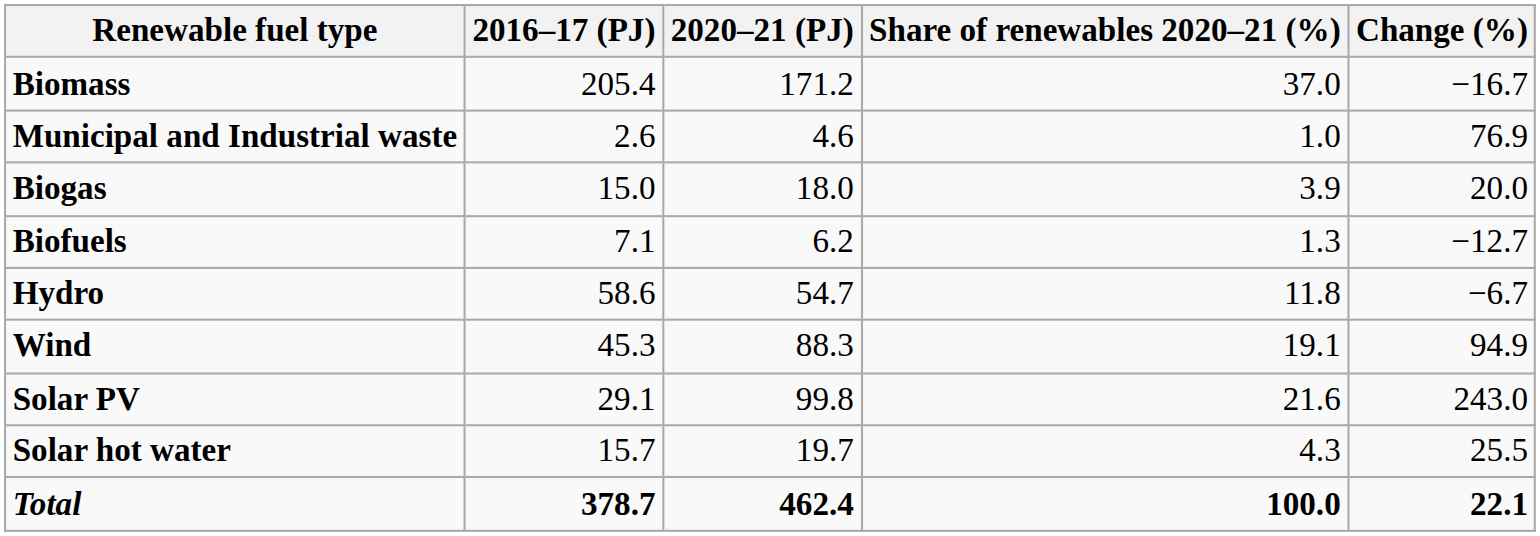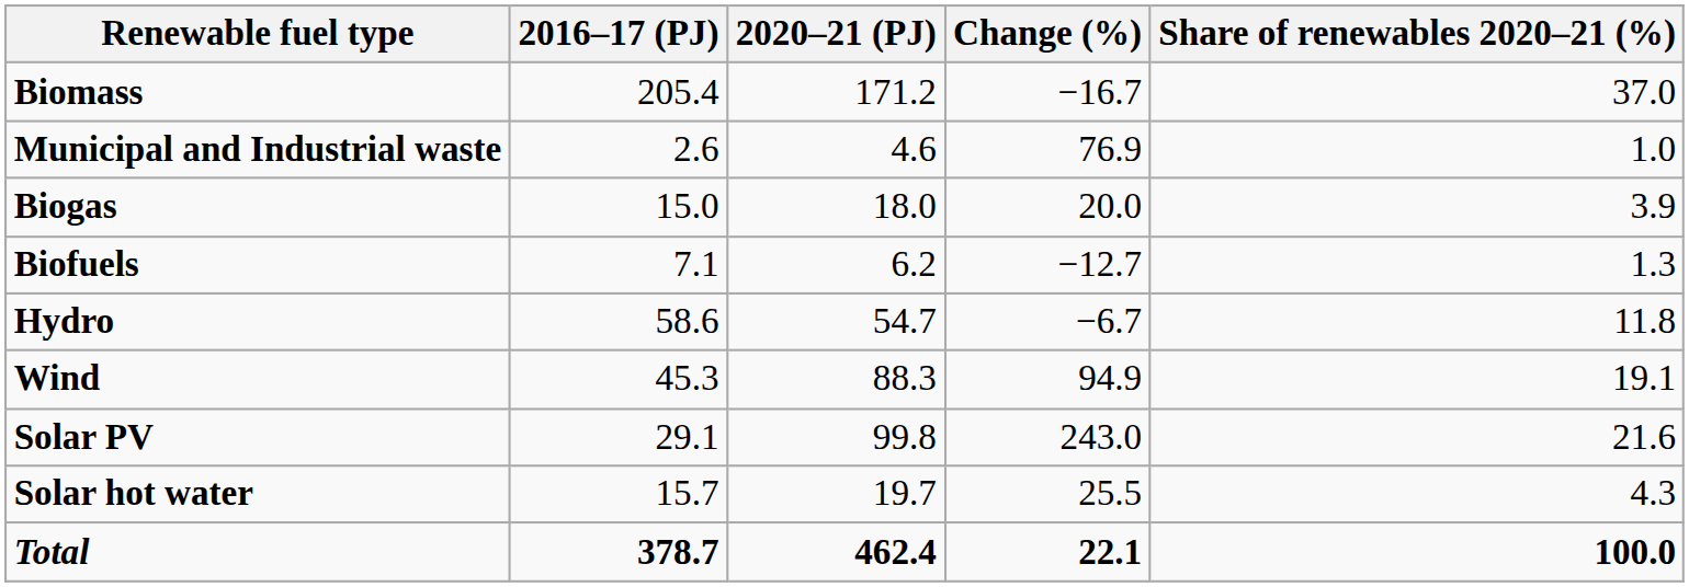 <table class="wikitable sortable" style="text-align: right">
 <tr>
 <th>Renewable fuel type</th>
 <th>2016–17 (PJ)</th>
 <th>2020–21 (PJ)</th>
+<th>Change (%)</th>
 <th>Share of renewables 2020–21 (%)</th>
-<th>Change (%)</th>
 </tr>
 <tr>
 <td align="left"><strong>Biomass</strong></td>
 <td>205.4</td>
 <td>171.2</td>
+<td>−16.7</td>
 <td>37.0</td>
-<td>−16.7</td>
 </tr>
 <tr>
 <td align="left"><strong>Municipal and Industrial waste</strong></td>
 <td>2.6</td>
 <td>4.6</td>
+<td>76.9</td>
 <td>1.0</td>
-<td>76.9</td>
 </tr>
 <tr>
 <td align="left"><strong>Biogas</strong></td>
 <td>15.0</td>
 <td>18.0</td>
+<td>20.0</td>
 <td>3.9</td>
-<td>20.0</td>
 </tr>
 <tr>
 <td align="left"><strong>Biofuels</strong></td>
 <td>7.1</td>
 <td>6.2</td>
+<td>−12.7</td>
 <td>1.3</td>
-<td>−12.7</td>
 </tr>
 <tr>
 <td align="left"><strong>Hydro</strong></td>
 <td>58.6</td>
 <td>54.7</td>
+<td>−6.7</td>
 <td>11.8</td>
-<td>−6.7</td>
 </tr>
 <tr>
 <td align="left"><strong>Wind</strong></td>
 <td>45.3</td>
 <td>88.3</td>
+<td>94.9</td>
 <td>19.1</td>
-<td>94.9</td>
 </tr>
 <tr>
 <td align="left"><strong>Solar PV</strong></td>
 <td>29.1</td>
 <td>99.8</td>
+<td>243.0</td>
 <td>21.6</td>
-<td>243.0</td>
 </tr>
 <tr>
 <td align="left"><strong>Solar hot water</strong></td>
 <td>15.7</td>
 <td>19.7</td>
+<td>25.5</td>
 <td>4.3</td>
-<td>25.5</td>
 </tr>
 <tr>
 <td align="left"><strong><em>Total</em></strong></td>
 <td><strong>378.7</strong></td>
 <td><strong>462.4</strong></td>
+<td><strong>22.1</strong></td>
 <td><strong>100.0</strong></td>
-<td><strong>22.1</strong></td>
 </tr>
 </table>
